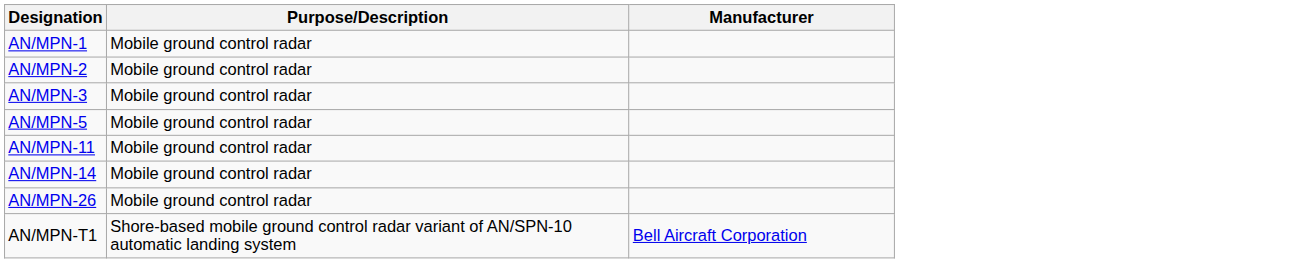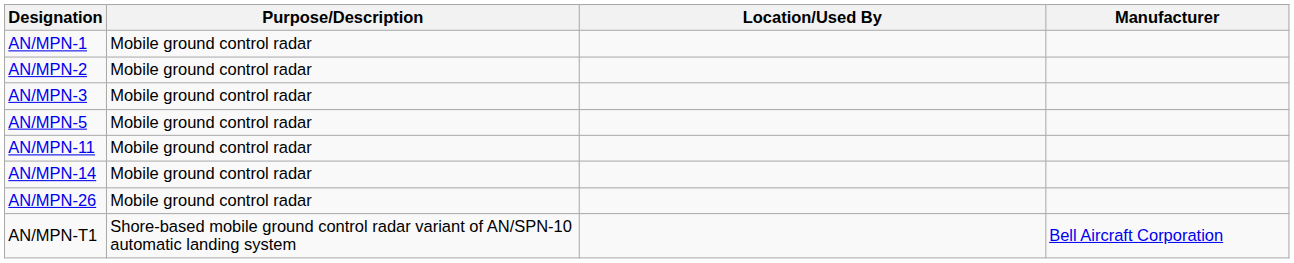 <table class="wikitable sortable">
 <tr>
 <th scope="col">Designation</th>
 <th scope="col" style="width: 500px;">Purpose/Description</th>
+<th scope="col" style="width: 500px;">Location/Used By</th>
 <th scope="col" style="width: 250px;">Manufacturer</th>
 </tr>
 <tr>
 <td><a href='#'>AN/MPN-1</a></td>
 <td>Mobile ground control radar</td>
 <td></td>
+<td></td>
 </tr>
 <tr>
 <td><a href='#'>AN/MPN-2</a></td>
 <td>Mobile ground control radar</td>
+<td></td>
 <td></td>
 </tr>
 <tr>
 <td><a href='#'>AN/MPN-3</a></td>
 <td>Mobile ground control radar</td>
 <td></td>
+<td></td>
 </tr>
 <tr>
 <td><a href='#'>AN/MPN-5</a></td>
 <td>Mobile ground control radar</td>
+<td></td>
 <td></td>
 </tr>
 <tr>
 <td><a href='#'>AN/MPN-11</a></td>
 <td>Mobile ground control radar</td>
 <td></td>
+<td></td>
 </tr>
 <tr>
 <td><a href='#'>AN/MPN-14</a></td>
 <td>Mobile ground control radar</td>
+<td></td>
 <td></td>
 </tr>
 <tr>
 <td><a href='#'>AN/MPN-26</a></td>
 <td>Mobile ground control radar</td>
 <td></td>
+<td></td>
 </tr>
 <tr>
 <td>AN/MPN-T1</td>
 <td>Shore-based mobile ground control radar variant of AN/SPN-10 automatic landing system</td>
+<td></td>
 <td><a href='#'>Bell Aircraft Corporation</a></td>
 </tr>
 </table>
